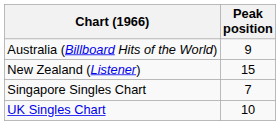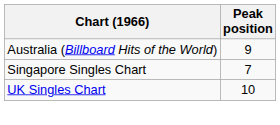 <table class="wikitable sortable">
 <tr>
 <th>Chart (1966)</th>
 <th>Peak<br>position</th>
 </tr>
 <tr>
 <td align="left">Australia (<em><a href='#'>Billboard</a> Hits of the World</em>) </td>
 <td style="text-align:center;">9</td>
 </tr>
 <tr>
-<td>New Zealand (<em><a href='#'>Listener</a></em>)</td>
-<td style="text-align:center;">15</td>
-</tr>
-<tr>
 <td align="left">Singapore Singles Chart</td>
 <td style="text-align:center;">7</td>
 </tr>
 <tr>
 <td align="left"><a href='#'>UK Singles Chart</a></td>
 <td style="text-align:center;">10</td>
 </tr>
 </table>
